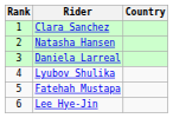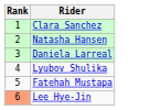 <table class="wikitable sortable" style="font-size:95%" style="width:25em;">
 <tr>
 <th>Rank</th>
 <th>Rider</th>
-<th>Country</th>
 </tr>
 <tr bgcolor=ccffcc>
 <td align=center>1</td>
 <td><a href='#'>Clara Sanchez</a></td>
-<td></td>
 </tr>
 <tr bgcolor=ccffcc>
 <td align=center>2</td>
 <td><a href='#'>Natasha Hansen</a></td>
-<td></td>
 </tr>
 <tr bgcolor=ccffcc>
 <td align=center>3</td>
 <td><a href='#'>Daniela Larreal</a></td>
-<td></td>
 </tr>
 <tr>
 <td align=center>4</td>
 <td><a href='#'>Lyubov Shulika</a></td>
-<td></td>
 </tr>
 <tr>
 <td align=center>5</td>
 <td><a href='#'>Fatehah Mustapa</a></td>
-<td></td>
 </tr>
 <tr>
-<td align=center>6</td>
+<td align=center style="background: lightsalmon;">6</td>
 <td><a href='#'>Lee Hye-Jin</a></td>
-<td></td>
 </tr>
 </table>
